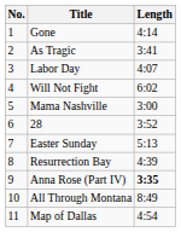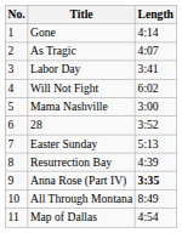 <table class="wikitable">
 <tr>
 <th>No.</th>
 <th>Title</th>
 <th>Length</th>
 </tr>
 <tr>
 <td>1</td>
 <td>Gone</td>
 <td>4:14</td>
 </tr>
 <tr>
 <td>2</td>
 <td>As Tragic</td>
-<td>3:41</td>
+<td>4:07</td>
 </tr>
 <tr>
 <td>3</td>
 <td>Labor Day</td>
-<td>4:07</td>
+<td>3:41</td>
 </tr>
 <tr>
 <td>4</td>
 <td>Will Not Fight</td>
 <td>6:02</td>
 </tr>
 <tr>
 <td>5</td>
 <td>Mama Nashville</td>
 <td>3:00</td>
 </tr>
 <tr>
 <td>6</td>
 <td>28</td>
 <td>3:52</td>
 </tr>
 <tr>
 <td>7</td>
 <td>Easter Sunday</td>
 <td>5:13</td>
 </tr>
 <tr>
 <td>8</td>
 <td>Resurrection Bay</td>
 <td>4:39</td>
 </tr>
 <tr>
 <td>9</td>
 <td>Anna Rose (Part IV)</td>
 <td><strong>3:35</strong></td>
 </tr>
 <tr>
 <td>10</td>
 <td>All Through Montana</td>
 <td>8:49</td>
 </tr>
 <tr>
 <td>11</td>
 <td>Map of Dallas</td>
 <td>4:54</td>
 </tr>
 </table>
